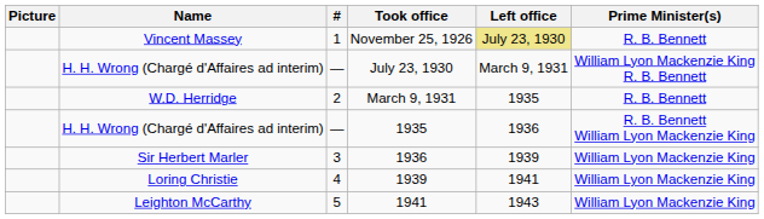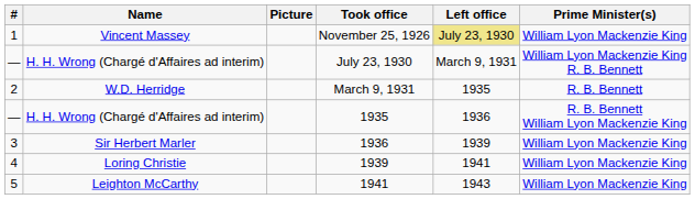 <table class=wikitable style="text-align:center">
 <tr>
+<th>#</th>
+<th>Name</th>
 <th>Picture</th>
-<th>Name</th>
-<th>#</th>
 <th>Took office</th>
 <th>Left office</th>
 <th>Prime Minister(s)</th>
 </tr>
 <tr>
+<td>1</td>
+<td><a href='#'>Vincent Massey</a></td>
 <td></td>
-<td><a href='#'>Vincent Massey</a></td>
-<td>1</td>
 <td>November 25, 1926</td>
 <td style="background: khaki;">July 23, 1930</td>
-<td><a href='#'>R. B. Bennett</a></td>
+<td><a href='#'>William Lyon Mackenzie King</a></td>
 </tr>
 <tr>
+<td>—</td>
+<td><a href='#'>H. H. Wrong</a> (Chargé d'Affaires ad interim)</td>
 <td></td>
-<td><a href='#'>H. H. Wrong</a> (Chargé d'Affaires ad interim)</td>
-<td>—</td>
 <td>July 23, 1930</td>
 <td>March 9, 1931</td>
 <td><a href='#'>William Lyon Mackenzie King</a><br><a href='#'>R. B. Bennett</a></td>
 </tr>
 <tr>
+<td>2</td>
+<td><a href='#'>W.D. Herridge</a></td>
 <td></td>
-<td><a href='#'>W.D. Herridge</a></td>
-<td>2</td>
 <td>March 9, 1931</td>
 <td>1935</td>
 <td><a href='#'>R. B. Bennett</a></td>
 </tr>
 <tr>
+<td>—</td>
+<td><a href='#'>H. H. Wrong</a> (Chargé d'Affaires ad interim)</td>
 <td></td>
-<td><a href='#'>H. H. Wrong</a> (Chargé d'Affaires ad interim)</td>
-<td>—</td>
 <td>1935</td>
 <td>1936</td>
 <td><a href='#'>R. B. Bennett</a><br><a href='#'>William Lyon Mackenzie King</a></td>
 </tr>
 <tr>
+<td>3</td>
+<td><a href='#'>Sir Herbert Marler</a></td>
 <td></td>
-<td><a href='#'>Sir Herbert Marler</a></td>
-<td>3</td>
 <td>1936</td>
 <td>1939</td>
 <td><a href='#'>William Lyon Mackenzie King</a></td>
 </tr>
 <tr>
+<td>4</td>
+<td><a href='#'>Loring Christie</a></td>
 <td></td>
-<td><a href='#'>Loring Christie</a></td>
-<td>4</td>
 <td>1939</td>
 <td>1941</td>
 <td><a href='#'>William Lyon Mackenzie King</a></td>
 </tr>
 <tr>
+<td>5</td>
+<td><a href='#'>Leighton McCarthy</a></td>
 <td></td>
-<td><a href='#'>Leighton McCarthy</a></td>
-<td>5</td>
 <td>1941</td>
 <td>1943</td>
 <td><a href='#'>William Lyon Mackenzie King</a></td>
 </tr>
 </table>
